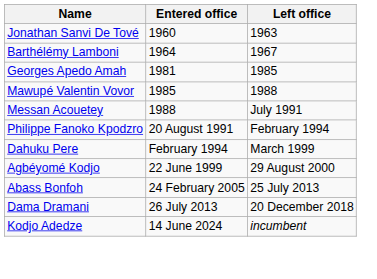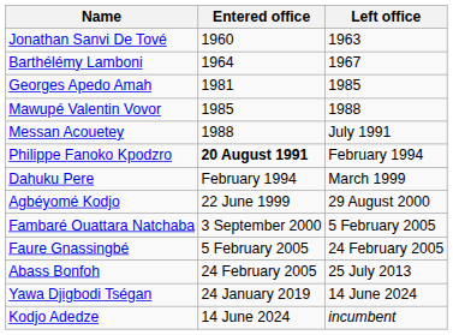 <table class="wikitable">
 <tr>
 <th>Name</th>
 <th>Entered office</th>
 <th>Left office</th>
 </tr>
 <tr>
 <td><a href='#'>Jonathan Sanvi De Tové</a></td>
 <td>1960</td>
 <td>1963</td>
 </tr>
 <tr>
 <td><a href='#'>Barthélémy Lamboni</a></td>
 <td>1964</td>
 <td>1967</td>
 </tr>
 <tr>
 <td><a href='#'>Georges Apedo Amah</a></td>
 <td>1981</td>
 <td>1985</td>
 </tr>
 <tr>
 <td><a href='#'>Mawupé Valentin Vovor</a></td>
 <td>1985</td>
 <td>1988</td>
 </tr>
 <tr>
 <td><a href='#'>Messan Acouetey</a></td>
 <td>1988</td>
 <td>July 1991</td>
 </tr>
 <tr>
 <td><a href='#'>Philippe Fanoko Kpodzro</a></td>
-<td>20 August 1991</td>
+<td><strong>20 August 1991</strong></td>
 <td>February 1994</td>
 </tr>
 <tr>
 <td><a href='#'>Dahuku Pere</a></td>
 <td>February 1994</td>
 <td>March 1999</td>
 </tr>
 <tr>
 <td><a href='#'>Agbéyomé Kodjo</a></td>
 <td>22 June 1999</td>
 <td>29 August 2000</td>
 </tr>
 <tr>
+<td><a href='#'>Fambaré Ouattara Natchaba</a></td>
+<td>3 September 2000</td>
+<td>5 February 2005</td>
+</tr>
+<tr>
+<td><a href='#'>Faure Gnassingbé</a></td>
+<td>5 February 2005</td>
+<td>24 February 2005</td>
+</tr>
+<tr>
 <td><a href='#'>Abass Bonfoh</a></td>
 <td>24 February 2005</td>
 <td>25 July 2013</td>
 </tr>
 <tr>
-<td><a href='#'>Dama Dramani</a></td>
-<td>26 July 2013</td>
-<td>20 December 2018</td>
+<td><a href='#'>Yawa Djigbodi Tségan</a></td>
+<td>24 January 2019</td>
+<td>14 June 2024</td>
 </tr>
 <tr>
 <td><a href='#'>Kodjo Adedze</a></td>
 <td>14 June 2024</td>
 <td><em>incumbent</em></td>
 </tr>
 </table>
